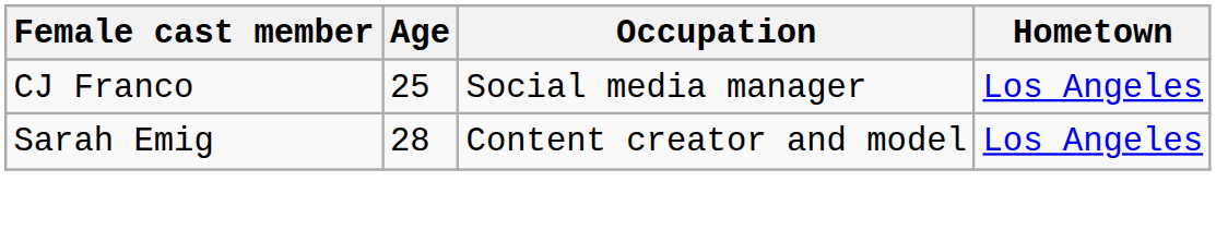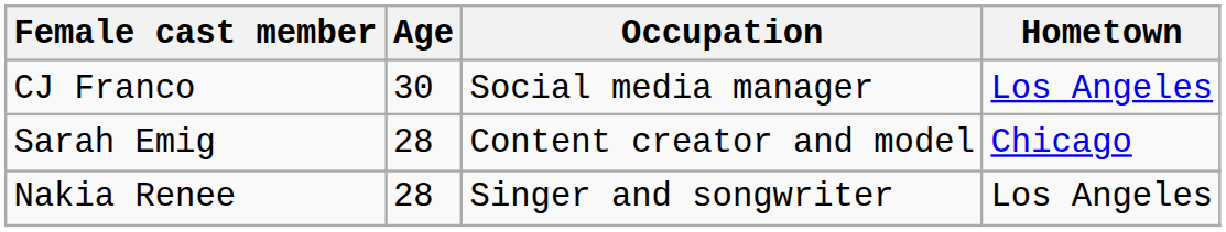 <table class="wikitable sortable" style="font-size:100%; white-space:nowrap">
 <tr>
 <th>Female cast member</th>
 <th>Age</th>
 <th>Occupation</th>
 <th>Hometown</th>
 </tr>
 <tr>
 <td>CJ Franco</td>
-<td>25</td>
+<td>30</td>
 <td>Social media manager</td>
 <td><a href='#'>Los Angeles</a></td>
 </tr>
 <tr>
 <td>Sarah Emig</td>
 <td>28</td>
 <td>Content creator and model</td>
-<td><a href='#'>Los Angeles</a></td>
+<td><a href='#'>Chicago</a></td>
+</tr>
+<tr>
+<td>Nakia Renee</td>
+<td>28</td>
+<td>Singer and songwriter</td>
+<td>Los Angeles</td>
 </tr>
 </table>
